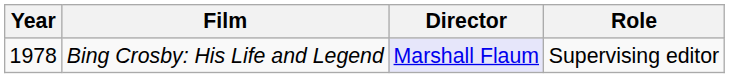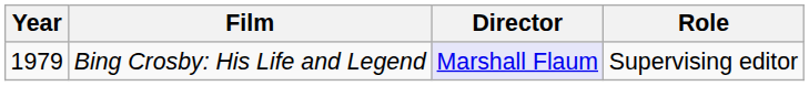 <table class="wikitable">
 <tr>
 <th>Year</th>
 <th>Film</th>
 <th>Director</th>
 <th>Role</th>
 </tr>
 <tr>
-<td>1978</td>
+<td>1979</td>
 <td><em>Bing Crosby: His Life and Legend</em></td>
 <td style="background: lavender;"><a href='#'>Marshall Flaum</a></td>
 <td>Supervising editor</td>
 </tr>
 </table>
